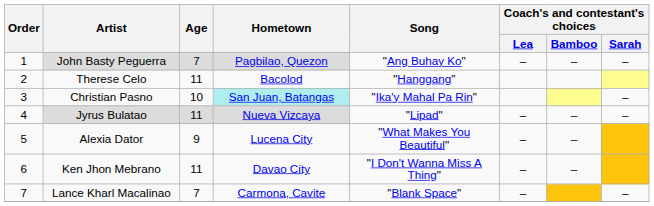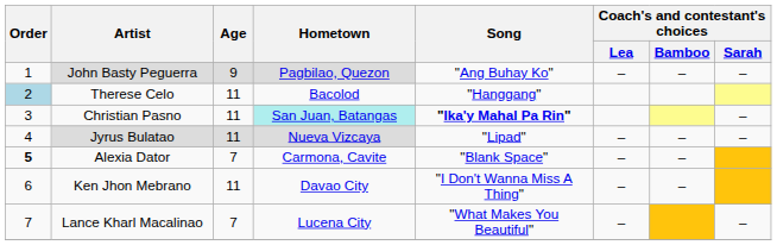 <table class="wikitable" style="text-align:center; line-height:17px; width:100%;">
 <tr>
 <th scope="col" rowspan="2" width="05%">Order</th>
 <th scope="col" rowspan="2" width="20%">Artist</th>
 <th scope="col" rowspan="2" width="05%">Age</th>
 <th scope="col" rowspan="2" width="20%">Hometown</th>
 <th scope="col" rowspan="2" width="22%">Song</th>
 <th scope="col" colspan="4" width="28%">Coach's and contestant's choices</th>
 </tr>
 <tr>
 <th width="07%"><a href='#'>Lea</a></th>
 <th width="07%"><a href='#'>Bamboo</a></th>
 <th width="07%"><a href='#'>Sarah</a></th>
 </tr>
 <tr>
 <td scope="row">1</td>
 <td style="background:#DCDCDC;">John Basty Peguerra</td>
-<td style="background:#DCDCDC;">7</td>
+<td style="background:#DCDCDC;">9</td>
 <td style="background:#DCDCDC;"><a href='#'>Pagbilao, Quezon</a></td>
 <td>"<a href='#'>Ang Buhay Ko</a>"</td>
 <td>–</td>
 <td>–</td>
 <td>–</td>
 </tr>
 <tr>
-<td scope="row">2</td>
+<td scope="row" style="background: lightblue;">2</td>
 <td>Therese Celo</td>
 <td>11</td>
 <td><a href='#'>Bacolod</a></td>
 <td>"<a href='#'>Hanggang</a>"</td>
 <td><strong></strong></td>
 <td><strong></strong></td>
 <td style="background:#fdfc8f;"><strong></strong></td>
 </tr>
 <tr>
 <td scope="row">3</td>
 <td>Christian Pasno</td>
-<td>10</td>
+<td>11</td>
 <td style="background: paleturquoise;"><a href='#'>San Juan, Batangas</a></td>
-<td>"<a href='#'>Ika'y Mahal Pa Rin</a>"</td>
+<td><strong>"<a href='#'>Ika'y Mahal Pa Rin</a>"</strong></td>
 <td><strong></strong></td>
 <td style="background:#fdfc8f;"><strong></strong></td>
 <td>–</td>
 </tr>
 <tr>
 <td scope="row">4</td>
 <td style="background:#DCDCDC;">Jyrus Bulatao</td>
 <td style="background:#DCDCDC;">11</td>
 <td style="background:#DCDCDC;"><a href='#'>Nueva Vizcaya</a></td>
 <td>"<a href='#'>Lipad</a>"</td>
 <td>–</td>
 <td>–</td>
 <td>–</td>
 </tr>
 <tr>
-<td scope="row">5</td>
+<td scope="row"><strong>5</strong></td>
 <td>Alexia Dator</td>
-<td>9</td>
-<td><a href='#'>Lucena City</a></td>
-<td>"<a href='#'>What Makes You Beautiful</a>"</td>
+<td>7</td>
+<td><a href='#'>Carmona, Cavite</a></td>
+<td>"<a href='#'>Blank Space</a>"</td>
 <td>–</td>
 <td>–</td>
 <td style="background:#FFC40C;"><strong></strong></td>
 </tr>
 <tr>
 <td scope="row">6</td>
 <td>Ken Jhon Mebrano</td>
 <td>11</td>
 <td><a href='#'>Davao City</a></td>
 <td>"<a href='#'>I Don't Wanna Miss A Thing</a>"</td>
 <td>–</td>
 <td>–</td>
 <td style="background:#FFC40C;"><strong></strong></td>
 </tr>
 <tr>
 <td scope="row">7</td>
 <td>Lance Kharl Macalinao</td>
 <td>7</td>
-<td><a href='#'>Carmona, Cavite</a></td>
-<td>"<a href='#'>Blank Space</a>"</td>
+<td><a href='#'>Lucena City</a></td>
+<td>"<a href='#'>What Makes You Beautiful</a>"</td>
 <td>–</td>
 <td style="background:#FFC40C;"><strong></strong></td>
 <td>–</td>
 </tr>
 <tr>
 </tr>
 </table>
